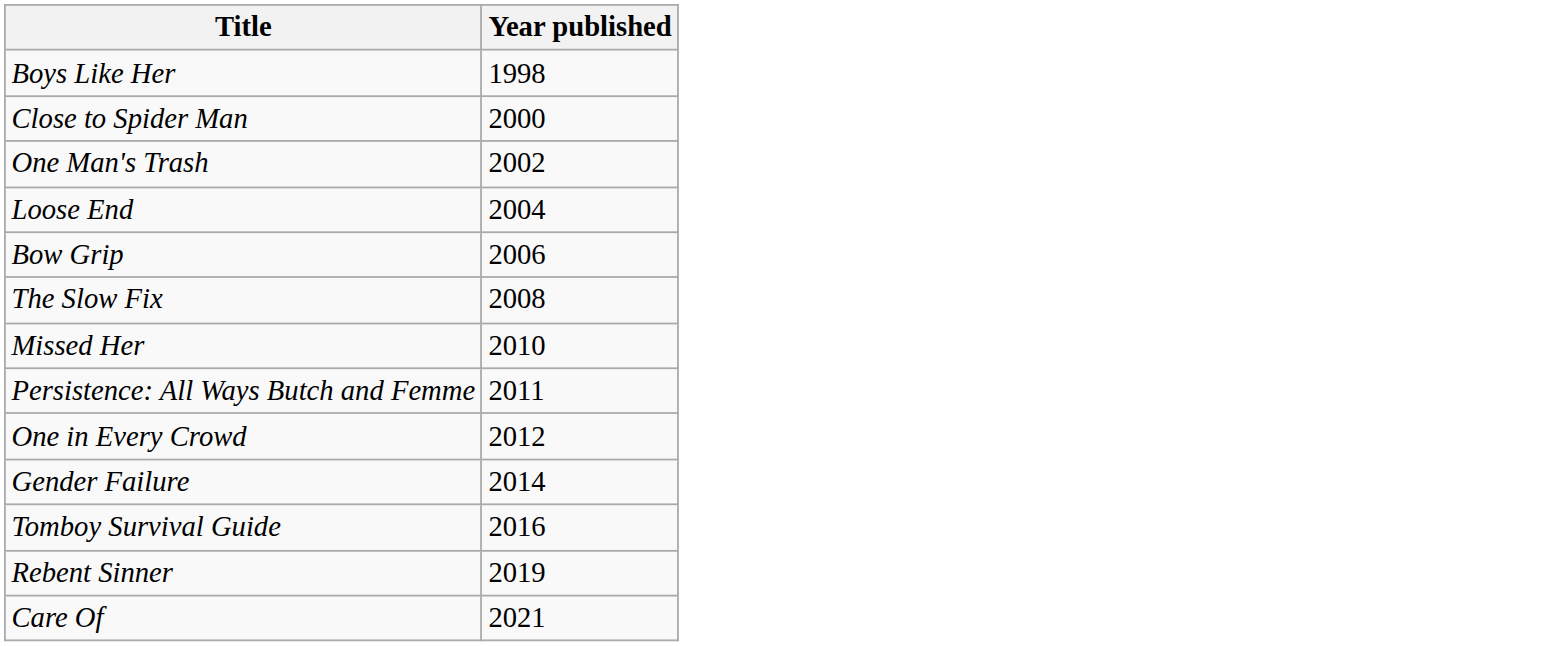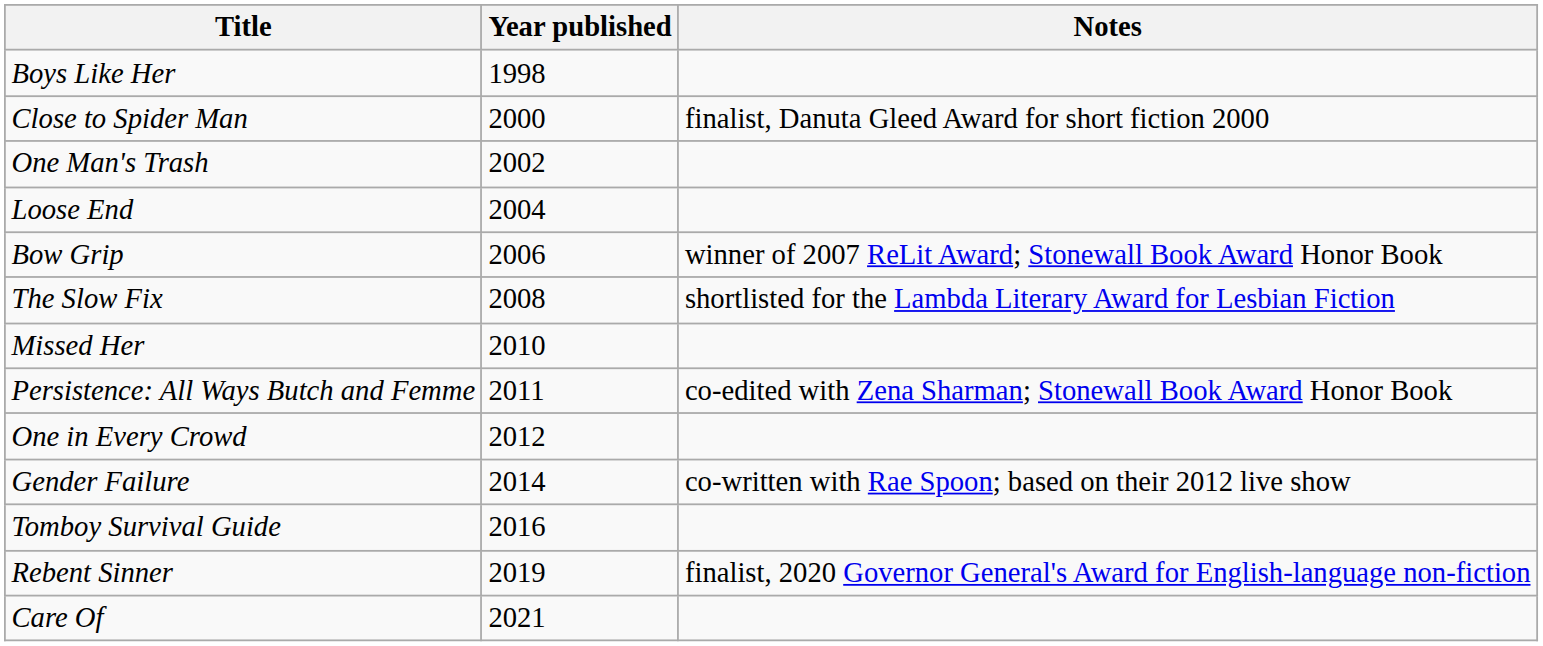 <table class="wikitable">
 <tr>
 <th>Title</th>
 <th>Year published</th>
+<th>Notes</th>
 </tr>
 <tr>
 <td><em>Boys Like Her</em></td>
 <td>1998</td>
+<td></td>
 </tr>
 <tr>
 <td><em>Close to Spider Man</em></td>
 <td>2000</td>
+<td>finalist,  Danuta Gleed Award for short fiction 2000</td>
 </tr>
 <tr>
 <td><em>One Man's Trash</em></td>
 <td>2002</td>
+<td></td>
 </tr>
 <tr>
 <td><em>Loose End</em></td>
 <td>2004</td>
+<td></td>
 </tr>
 <tr>
 <td><em>Bow Grip</em></td>
 <td>2006</td>
+<td>winner of 2007 <a href='#'>ReLit Award</a>; <a href='#'>Stonewall Book Award</a> Honor Book</td>
 </tr>
 <tr>
 <td><em>The Slow Fix</em></td>
 <td>2008</td>
+<td>shortlisted for the <a href='#'>Lambda Literary Award for Lesbian Fiction</a></td>
 </tr>
 <tr>
 <td><em>Missed Her</em></td>
 <td>2010</td>
+<td></td>
 </tr>
 <tr>
 <td><em>Persistence: All Ways Butch and Femme</em></td>
 <td>2011</td>
+<td>co-edited with <a href='#'>Zena Sharman</a>; <a href='#'>Stonewall Book Award</a> Honor Book</td>
 </tr>
 <tr>
 <td><em>One in Every Crowd</em></td>
 <td>2012</td>
+<td></td>
 </tr>
 <tr>
 <td><em>Gender Failure</em></td>
 <td>2014</td>
+<td>co-written with <a href='#'>Rae Spoon</a>; based on their 2012 live show</td>
 </tr>
 <tr>
 <td><em>Tomboy Survival Guide</em></td>
 <td>2016</td>
+<td></td>
 </tr>
 <tr>
 <td><em>Rebent Sinner</em></td>
 <td>2019</td>
+<td>finalist, 2020 <a href='#'>Governor General's Award for English-language non-fiction</a></td>
 </tr>
 <tr>
 <td><em>Care Of</em></td>
 <td>2021</td>
+<td></td>
 </tr>
 </table>
